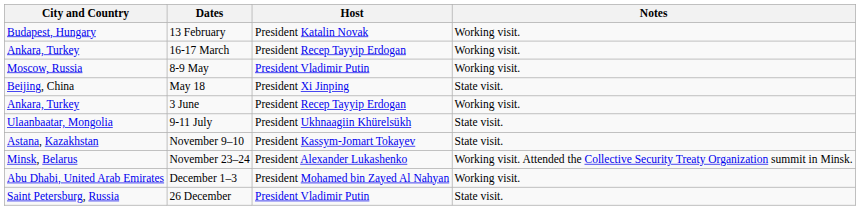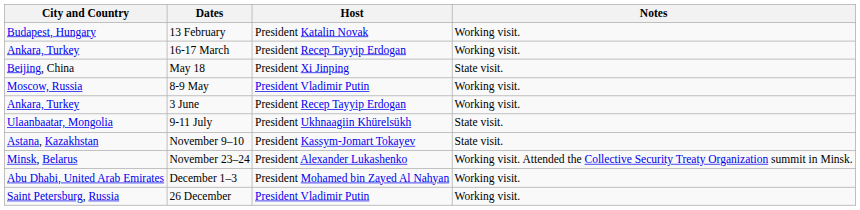 <table class="wikitable ">
 <tr>
 <th rowspan="1">City and Country</th>
 <th rowspan="1">Dates</th>
 <th colspan="1">Host</th>
 <th rowspan="1">Notes</th>
 </tr>
 <tr>
 <td><a href='#'>Budapest, Hungary</a></td>
 <td>13 February</td>
 <td>President <a href='#'>Katalin Novak</a></td>
 <td>Working visit.</td>
 </tr>
 <tr>
 <td><a href='#'>Ankara, Turkey</a></td>
 <td>16-17 March</td>
 <td>President <a href='#'>Recep Tayyip Erdogan</a></td>
 <td>Working visit.</td>
 </tr>
 <tr>
+<td><a href='#'>Beijing</a>, China</td>
+<td>May 18</td>
+<td>President <a href='#'>Xi Jinping</a></td>
+<td>State visit.</td>
+</tr>
+<tr>
 <td><a href='#'>Moscow, Russia</a></td>
 <td>8-9 May</td>
 <td><a href='#'>President Vladimir Putin</a></td>
 <td>Working visit.</td>
-</tr>
-<tr>
-<td><a href='#'>Beijing</a>, China</td>
-<td>May 18</td>
-<td>President <a href='#'>Xi Jinping</a></td>
-<td>State visit.</td>
 </tr>
 <tr>
 <td><a href='#'>Ankara, Turkey</a></td>
 <td>3 June</td>
 <td>President <a href='#'>Recep Tayyip Erdogan</a></td>
 <td>Working visit.</td>
 </tr>
 <tr>
 <td><a href='#'>Ulaanbaatar, Mongolia</a></td>
 <td>9-11 July</td>
 <td>President <a href='#'>Ukhnaagiin Khürelsükh</a></td>
 <td>State visit.</td>
 </tr>
 <tr>
 <td><a href='#'>Astana</a>, <a href='#'>Kazakhstan</a></td>
 <td>November 9–10</td>
 <td>President <a href='#'>Kassym-Jomart Tokayev</a></td>
 <td>State visit.</td>
 </tr>
 <tr>
 <td><a href='#'>Minsk</a>, <a href='#'>Belarus</a></td>
 <td>November 23–24</td>
 <td>President <a href='#'>Alexander Lukashenko</a></td>
 <td>Working visit. Attended the <a href='#'>Collective Security Treaty Organization</a> summit in Minsk.</td>
 </tr>
 <tr>
 <td><a href='#'>Abu Dhabi, United Arab Emirates</a></td>
 <td>December 1–3</td>
 <td>President <a href='#'>Mohamed bin Zayed Al Nahyan</a></td>
 <td>Working visit.</td>
 </tr>
 <tr>
 <td><a href='#'>Saint Petersburg</a>, <a href='#'>Russia</a></td>
 <td>26 December</td>
 <td><a href='#'>President Vladimir Putin</a></td>
-<td>State visit.</td>
+<td>Working visit.</td>
 </tr>
 </table>
